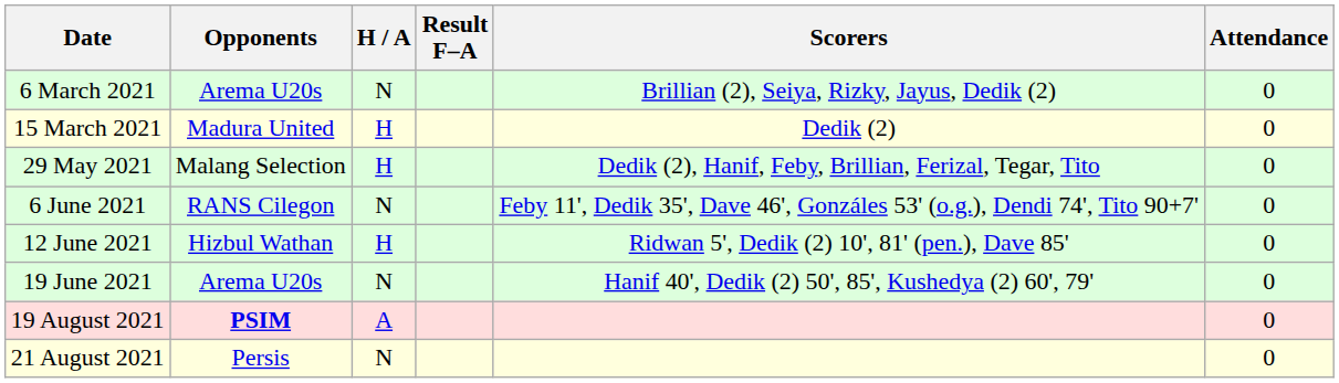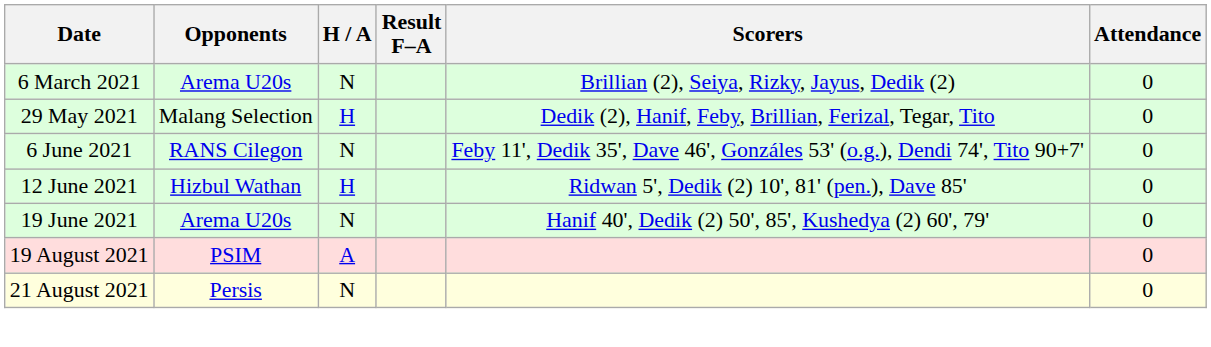 <table class="wikitable" style="text-align:center">
 <tr>
 <th>Date</th>
 <th>Opponents</th>
 <th>H / A</th>
 <th>Result<br>F–A</th>
 <th>Scorers</th>
 <th>Attendance</th>
 </tr>
 <tr style="background:#ddffdd">
 <td>6 March 2021</td>
 <td><a href='#'>Arema U20s</a></td>
 <td>N</td>
 <td></td>
 <td><a href='#'>Brillian</a> (2), <a href='#'>Seiya</a>, <a href='#'>Rizky</a>, <a href='#'>Jayus</a>, <a href='#'>Dedik</a> (2)</td>
-<td>0</td>
-</tr>
-<tr style="background:#ffffdd">
-<td>15 March 2021</td>
-<td><a href='#'>Madura United</a></td>
-<td><a href='#'>H</a></td>
-<td></td>
-<td><a href='#'>Dedik</a> (2)</td>
 <td>0</td>
 </tr>
 <tr style="background:#ddffdd">
 <td>29 May 2021</td>
 <td>Malang Selection</td>
 <td><a href='#'>H</a></td>
 <td></td>
 <td><a href='#'>Dedik</a> (2), <a href='#'>Hanif</a>, <a href='#'>Feby</a>, <a href='#'>Brillian</a>, <a href='#'>Ferizal</a>, Tegar, <a href='#'>Tito</a></td>
 <td>0</td>
 </tr>
 <tr style="background:#ddffdd">
 <td>6 June 2021</td>
 <td><a href='#'>RANS Cilegon</a></td>
 <td>N</td>
 <td></td>
 <td><a href='#'>Feby</a> 11', <a href='#'>Dedik</a> 35', <a href='#'>Dave</a> 46', <a href='#'>Gonzáles</a> 53' (<a href='#'>o.g.</a>), <a href='#'>Dendi</a> 74', <a href='#'>Tito</a> 90+7'</td>
 <td>0</td>
 </tr>
 <tr style="background:#ddffdd">
 <td>12 June 2021</td>
 <td><a href='#'>Hizbul Wathan</a></td>
 <td><a href='#'>H</a></td>
 <td></td>
 <td><a href='#'>Ridwan</a> 5', <a href='#'>Dedik</a> (2) 10', 81' (<a href='#'>pen.</a>), <a href='#'>Dave</a> 85'</td>
 <td>0</td>
 </tr>
 <tr style="background:#ddffdd">
 <td>19 June 2021</td>
 <td><a href='#'>Arema U20s</a></td>
 <td>N</td>
 <td></td>
 <td><a href='#'>Hanif</a> 40', <a href='#'>Dedik</a> (2) 50', 85', <a href='#'>Kushedya</a> (2) 60', 79'</td>
 <td>0</td>
 </tr>
 <tr style="background:#ffdddd">
 <td>19 August 2021</td>
-<td><strong><a href='#'>PSIM</a></strong></td>
+<td><a href='#'>PSIM</a></td>
 <td><a href='#'>A</a></td>
 <td></td>
 <td></td>
 <td>0</td>
 </tr>
 <tr style="background:#ffffdd">
 <td>21 August 2021</td>
 <td><a href='#'>Persis</a></td>
 <td>N</td>
 <td></td>
 <td></td>
 <td>0</td>
 </tr>
 </table>
